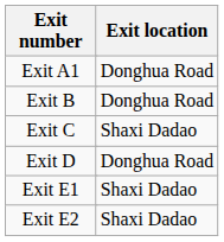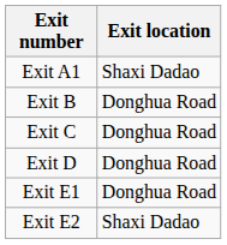 <table class="wikitable">
 <tr>
 <th colspan="2" style="width:70px">Exit number</th>
 <th>Exit location</th>
 </tr>
 <tr>
 <td colspan="2" align="center">Exit A1</td>
-<td>Donghua Road</td>
+<td>Shaxi Dadao</td>
 </tr>
 <tr>
 <td colspan="2" align="center">Exit B</td>
 <td>Donghua Road</td>
 </tr>
 <tr>
 <td colspan="2" align="center">Exit C</td>
-<td>Shaxi Dadao</td>
+<td>Donghua Road</td>
 </tr>
 <tr>
 <td colspan="2" align="center">Exit D</td>
 <td>Donghua Road</td>
 </tr>
 <tr>
 <td colspan="2" align="center">Exit E1</td>
-<td>Shaxi Dadao</td>
+<td>Donghua Road</td>
 </tr>
 <tr>
 <td colspan="2" align="center">Exit E2</td>
 <td>Shaxi Dadao</td>
 </tr>
 </table>
